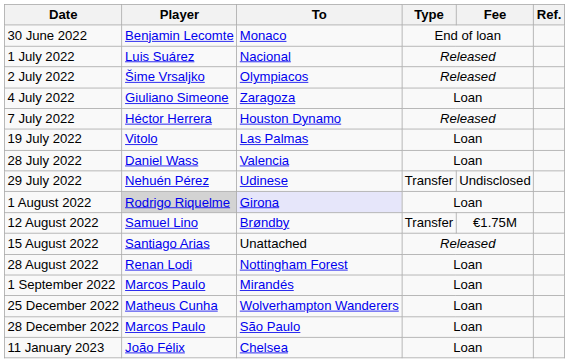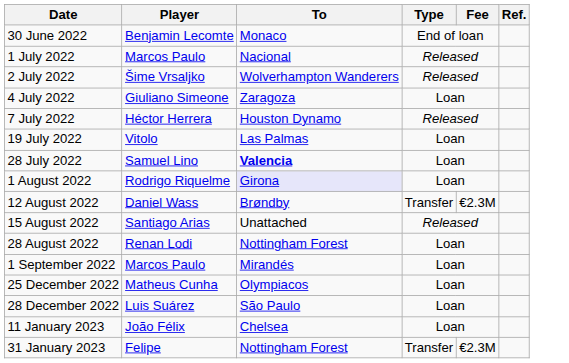 <table class="wikitable">
 <tr>
 <th>Date</th>
 <th>Player</th>
 <th>To</th>
 <th>Type</th>
 <th>Fee</th>
 <th>Ref.</th>
 </tr>
 <tr>
 <td>30 June 2022</td>
 <td> <a href='#'>Benjamin Lecomte</a></td>
 <td> <a href='#'>Monaco</a></td>
 <td colspan=2 align=center>End of loan</td>
 <td align=center></td>
 </tr>
 <tr>
 <td>1 July 2022</td>
-<td> <a href='#'>Luis Suárez</a></td>
+<td> <a href='#'>Marcos Paulo</a></td>
 <td> <a href='#'>Nacional</a></td>
 <td colspan=2 align=center><em>Released</em></td>
 <td align=center></td>
 </tr>
 <tr>
 <td>2 July 2022</td>
 <td> <a href='#'>Šime Vrsaljko</a></td>
-<td> <a href='#'>Olympiacos</a></td>
+<td> <a href='#'>Wolverhampton Wanderers</a></td>
 <td colspan=2 align=center><em>Released</em></td>
 <td align=center></td>
 </tr>
 <tr>
 <td>4 July 2022</td>
 <td> <a href='#'>Giuliano Simeone</a></td>
 <td> <a href='#'>Zaragoza</a></td>
 <td colspan=2 align=center>Loan</td>
 <td align=center></td>
 </tr>
 <tr>
 <td>7 July 2022</td>
 <td> <a href='#'>Héctor Herrera</a></td>
 <td> <a href='#'>Houston Dynamo</a></td>
 <td colspan=2 align=center><em>Released</em></td>
 <td align=center></td>
 </tr>
 <tr>
 <td>19 July 2022</td>
 <td> <a href='#'>Vitolo</a></td>
 <td> <a href='#'>Las Palmas</a></td>
 <td colspan=2 align=center>Loan</td>
 <td align=center></td>
 </tr>
 <tr>
 <td>28 July 2022</td>
-<td> <a href='#'>Daniel Wass</a></td>
-<td> <a href='#'>Valencia</a></td>
+<td> <a href='#'>Samuel Lino</a></td>
+<td><strong> <a href='#'>Valencia</a></strong></td>
 <td colspan=2 align=center>Loan</td>
 <td align=center></td>
 </tr>
 <tr>
-<td>29 July 2022</td>
-<td> <a href='#'>Nehuén Pérez</a></td>
-<td> <a href='#'>Udinese</a></td>
-<td align=center>Transfer</td>
-<td align=center>Undisclosed</td>
-<td align=center></td>
-</tr>
-<tr>
 <td>1 August 2022</td>
-<td style="background: lightgrey;"> <a href='#'>Rodrigo Riquelme</a></td>
+<td> <a href='#'>Rodrigo Riquelme</a></td>
 <td style="background: lavender;"> <a href='#'>Girona</a></td>
 <td colspan=2 align=center>Loan</td>
 <td align=center></td>
 </tr>
 <tr>
 <td>12 August 2022</td>
-<td> <a href='#'>Samuel Lino</a></td>
+<td> <a href='#'>Daniel Wass</a></td>
 <td> <a href='#'>Brøndby</a></td>
 <td align=center>Transfer</td>
-<td align=center>€1.75M</td>
+<td align=center>€2.3M</td>
 <td align=center></td>
 </tr>
 <tr>
 <td>15 August 2022</td>
 <td> <a href='#'>Santiago Arias</a></td>
 <td>Unattached</td>
 <td colspan=2 align=center><em>Released</em></td>
 <td align=center></td>
 </tr>
 <tr>
 <td>28 August 2022</td>
 <td> <a href='#'>Renan Lodi</a></td>
 <td> <a href='#'>Nottingham Forest</a></td>
 <td colspan=2 align=center>Loan</td>
 <td align=center></td>
 </tr>
 <tr>
 <td>1 September 2022</td>
 <td> <a href='#'>Marcos Paulo</a></td>
 <td> <a href='#'>Mirandés</a></td>
 <td colspan=2 align=center>Loan</td>
 <td align=center></td>
 </tr>
 <tr>
 <td>25 December 2022</td>
 <td> <a href='#'>Matheus Cunha</a></td>
-<td> <a href='#'>Wolverhampton Wanderers</a></td>
+<td> <a href='#'>Olympiacos</a></td>
 <td colspan=2 align=center>Loan</td>
 <td align=center></td>
 </tr>
 <tr>
 <td>28 December 2022</td>
-<td> <a href='#'>Marcos Paulo</a></td>
+<td> <a href='#'>Luis Suárez</a></td>
 <td> <a href='#'>São Paulo</a></td>
 <td colspan=2 align=center>Loan</td>
 <td align=center></td>
 </tr>
 <tr>
 <td>11 January 2023</td>
 <td> <a href='#'>João Félix</a></td>
 <td> <a href='#'>Chelsea</a></td>
 <td colspan=2 align=center>Loan</td>
 <td align=center></td>
 </tr>
+<tr>
+<td>31 January 2023</td>
+<td> <a href='#'>Felipe</a></td>
+<td> <a href='#'>Nottingham Forest</a></td>
+<td align=center>Transfer</td>
+<td align=center>€2.3M</td>
+<td align=center></td>
+</tr>
 </table>
